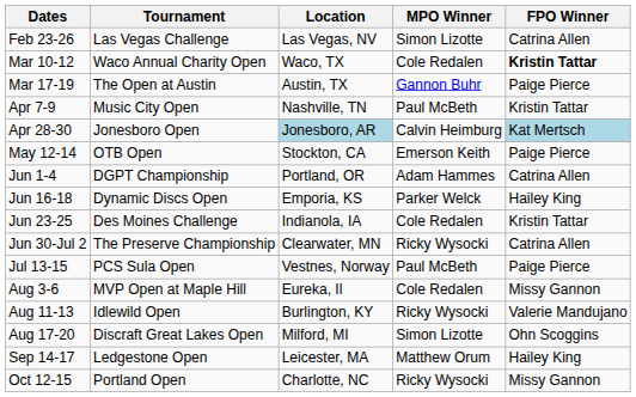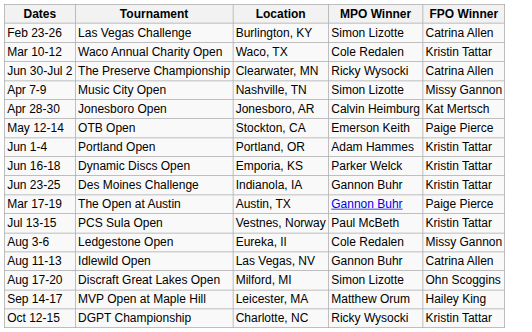 <table class="wikitable">
 <tr>
 <th>Dates</th>
 <th>Tournament</th>
 <th>Location</th>
 <th>MPO Winner</th>
 <th>FPO Winner</th>
 </tr>
 <tr>
 <td>Feb 23-26</td>
 <td>Las Vegas Challenge</td>
-<td>Las Vegas, NV</td>
+<td>Burlington, KY</td>
 <td> Simon Lizotte</td>
 <td> Catrina Allen</td>
 </tr>
 <tr>
 <td>Mar 10-12</td>
 <td>Waco Annual Charity Open</td>
 <td>Waco, TX</td>
-<td> Cole Redalen</td>
-<td><strong> Kristin Tattar</strong></td>
-</tr>
-<tr>
-<td>Mar 17-19</td>
-<td>The Open at Austin</td>
-<td>Austin, TX</td>
-<td> <a href='#'>Gannon Buhr</a></td>
-<td> Paige Pierce</td>
-</tr>
-<tr>
-<td>Apr 7-9</td>
-<td>Music City Open</td>
-<td>Nashville, TN</td>
-<td> Paul McBeth</td>
-<td> Kristin Tattar</td>
-</tr>
-<tr>
-<td>Apr 28-30</td>
-<td>Jonesboro Open</td>
-<td style="background: lightblue;">Jonesboro, AR</td>
-<td> Calvin Heimburg</td>
-<td style="background: lightblue;"> Kat Mertsch</td>
-</tr>
-<tr>
-<td>May 12-14</td>
-<td>OTB Open</td>
-<td>Stockton, CA</td>
-<td> Emerson Keith</td>
-<td> Paige Pierce</td>
-</tr>
-<tr>
-<td>Jun 1-4</td>
-<td>DGPT Championship</td>
-<td>Portland, OR</td>
-<td> Adam Hammes</td>
-<td> Catrina Allen</td>
-</tr>
-<tr>
-<td>Jun 16-18</td>
-<td>Dynamic Discs Open</td>
-<td>Emporia, KS</td>
-<td> Parker Welck</td>
-<td> Hailey King</td>
-</tr>
-<tr>
-<td>Jun 23-25</td>
-<td>Des Moines Challenge</td>
-<td>Indianola, IA</td>
 <td> Cole Redalen</td>
 <td> Kristin Tattar</td>
 </tr>
 <tr>
 <td>Jun 30-Jul 2</td>
 <td>The Preserve Championship</td>
 <td>Clearwater, MN</td>
 <td> Ricky Wysocki</td>
 <td> Catrina Allen</td>
 </tr>
 <tr>
+<td>Apr 7-9</td>
+<td>Music City Open</td>
+<td>Nashville, TN</td>
+<td> Simon Lizotte</td>
+<td> Missy Gannon</td>
+</tr>
+<tr>
+<td>Apr 28-30</td>
+<td>Jonesboro Open</td>
+<td>Jonesboro, AR</td>
+<td> Calvin Heimburg</td>
+<td> Kat Mertsch</td>
+</tr>
+<tr>
+<td>May 12-14</td>
+<td>OTB Open</td>
+<td>Stockton, CA</td>
+<td> Emerson Keith</td>
+<td> Paige Pierce</td>
+</tr>
+<tr>
+<td>Jun 1-4</td>
+<td>Portland Open</td>
+<td>Portland, OR</td>
+<td> Adam Hammes</td>
+<td> Kristin Tattar</td>
+</tr>
+<tr>
+<td>Jun 16-18</td>
+<td>Dynamic Discs Open</td>
+<td>Emporia, KS</td>
+<td> Parker Welck</td>
+<td> Kristin Tattar</td>
+</tr>
+<tr>
+<td>Jun 23-25</td>
+<td>Des Moines Challenge</td>
+<td>Indianola, IA</td>
+<td> Gannon Buhr</td>
+<td> Kristin Tattar</td>
+</tr>
+<tr>
+<td>Mar 17-19</td>
+<td>The Open at Austin</td>
+<td>Austin, TX</td>
+<td> <a href='#'>Gannon Buhr</a></td>
+<td> Paige Pierce</td>
+</tr>
+<tr>
 <td>Jul 13-15</td>
 <td>PCS Sula Open</td>
 <td>Vestnes, Norway</td>
 <td> Paul McBeth</td>
-<td> Paige Pierce</td>
+<td> Kristin Tattar</td>
 </tr>
 <tr>
 <td>Aug 3-6</td>
-<td>MVP Open at Maple Hill</td>
+<td>Ledgestone Open</td>
 <td>Eureka, Il</td>
 <td> Cole Redalen</td>
 <td> Missy Gannon</td>
 </tr>
 <tr>
 <td>Aug 11-13</td>
 <td>Idlewild Open</td>
-<td>Burlington, KY</td>
-<td> Ricky Wysocki</td>
-<td> Valerie Mandujano</td>
+<td>Las Vegas, NV</td>
+<td> Gannon Buhr</td>
+<td> Catrina Allen</td>
 </tr>
 <tr>
 <td>Aug 17-20</td>
 <td>Discraft Great Lakes Open</td>
 <td>Milford, MI</td>
 <td> Simon Lizotte</td>
 <td> Ohn Scoggins</td>
 </tr>
 <tr>
 <td>Sep 14-17</td>
-<td>Ledgestone Open</td>
+<td>MVP Open at Maple Hill</td>
 <td>Leicester, MA</td>
 <td> Matthew Orum</td>
 <td> Hailey King</td>
 </tr>
 <tr>
 <td>Oct 12-15</td>
-<td>Portland Open</td>
+<td>DGPT Championship</td>
 <td>Charlotte, NC</td>
 <td> Ricky Wysocki</td>
-<td> Missy Gannon</td>
+<td> Kristin Tattar</td>
 </tr>
 </table>
